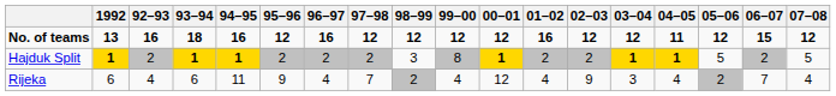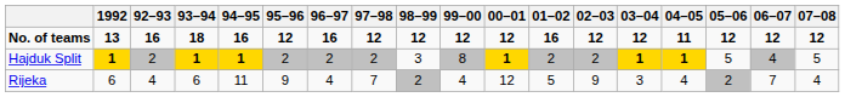 <table border=1  bordercolor="#CCCCCC" class=wikitable style="font-size:90%;">
 <tr align=LEFT valign=CENTER>
 <th></th>
 <th>1992</th>
 <th>92–93</th>
 <th>93–94</th>
 <th>94–95</th>
 <th>95–96</th>
 <th>96–97</th>
 <th>97–98</th>
 <th>98–99</th>
 <th>99–00</th>
 <th>00–01</th>
 <th>01–02</th>
 <th>02–03</th>
 <th>03–04</th>
 <th>04–05</th>
 <th>05–06</th>
 <th>06–07</th>
 <th>07–08</th>
 </tr>
 <tr align=CENTER>
 <td><strong>No. of teams</strong></td>
 <td><strong>13</strong></td>
 <td><strong>16</strong></td>
 <td><strong>18</strong></td>
 <td><strong>16</strong></td>
 <td><strong>12</strong></td>
 <td><strong>16</strong></td>
 <td><strong>12</strong></td>
 <td><strong>12</strong></td>
 <td><strong>12</strong></td>
 <td><strong>12</strong></td>
 <td><strong>16</strong></td>
 <td><strong>12</strong></td>
 <td><strong>12</strong></td>
 <td><strong>11</strong></td>
 <td><strong>12</strong></td>
-<td><strong>15</strong></td>
+<td><strong>12</strong></td>
 <td><strong>12</strong></td>
 </tr>
 <tr align=CENTER valign=BOTTOM>
 <td align=LEFT><a href='#'>Hajduk Split</a></td>
 <td bgcolor=gold><strong>1</strong></td>
 <td bgcolor=silver>2</td>
 <td bgcolor=gold><strong>1</strong></td>
 <td bgcolor=gold><strong>1</strong></td>
 <td bgcolor=silver>2</td>
 <td bgcolor=silver>2</td>
 <td bgcolor=silver>2</td>
 <td>3</td>
 <td bgcolor=silver>8</td>
 <td bgcolor=gold><strong>1</strong></td>
 <td bgcolor=silver>2</td>
 <td bgcolor=silver>2</td>
 <td bgcolor=gold><strong>1</strong></td>
 <td bgcolor=gold><strong>1</strong></td>
 <td>5</td>
-<td bgcolor=silver>2</td>
+<td bgcolor=silver>4</td>
 <td>5</td>
 </tr>
 <tr align=CENTER valign=BOTTOM>
 <td align=LEFT><a href='#'>Rijeka</a></td>
 <td>6</td>
 <td>4</td>
 <td>6</td>
 <td>11</td>
 <td>9</td>
 <td>4</td>
 <td>7</td>
 <td bgcolor=silver>2</td>
 <td>4</td>
 <td>12</td>
-<td>4</td>
+<td>5</td>
 <td>9</td>
 <td>3</td>
 <td>4</td>
 <td bgcolor=silver>2</td>
 <td>7</td>
 <td>4</td>
 </tr>
 </table>
